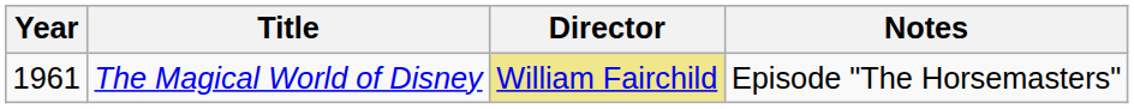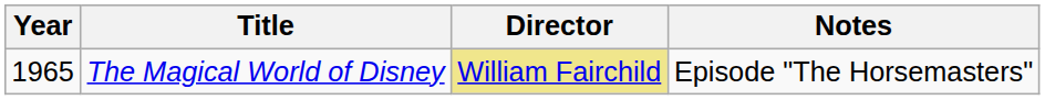 <table class="wikitable">
 <tr>
 <th>Year</th>
 <th>Title</th>
 <th>Director</th>
 <th>Notes</th>
 </tr>
 <tr>
-<td>1961</td>
+<td>1965</td>
 <td><em><a href='#'>The Magical World of Disney</a></em></td>
 <td style="background: khaki;"><a href='#'>William Fairchild</a></td>
 <td>Episode "The Horsemasters"</td>
 </tr>
 </table>
